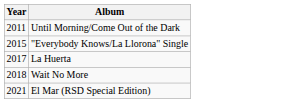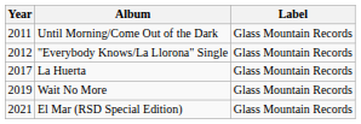 <table class="wikitable" border="1">
 <tr>
 <th>Year</th>
 <th>Album</th>
+<th>Label</th>
 </tr>
 <tr>
 <td>2011</td>
 <td>Until Morning/Come Out of the Dark</td>
+<td>Glass Mountain Records</td>
 </tr>
 <tr>
-<td>2015</td>
+<td>2012</td>
 <td>"Everybody Knows/La Llorona" Single</td>
+<td>Glass Mountain Records</td>
 </tr>
 <tr>
 <td>2017</td>
 <td>La Huerta</td>
+<td>Glass Mountain Records</td>
 </tr>
 <tr>
-<td>2018</td>
+<td>2019</td>
 <td>Wait No More</td>
+<td>Glass Mountain Records</td>
 </tr>
 <tr>
 <td>2021</td>
 <td>El Mar (RSD Special Edition)</td>
+<td>Glass Mountain Records</td>
 </tr>
 </table>
